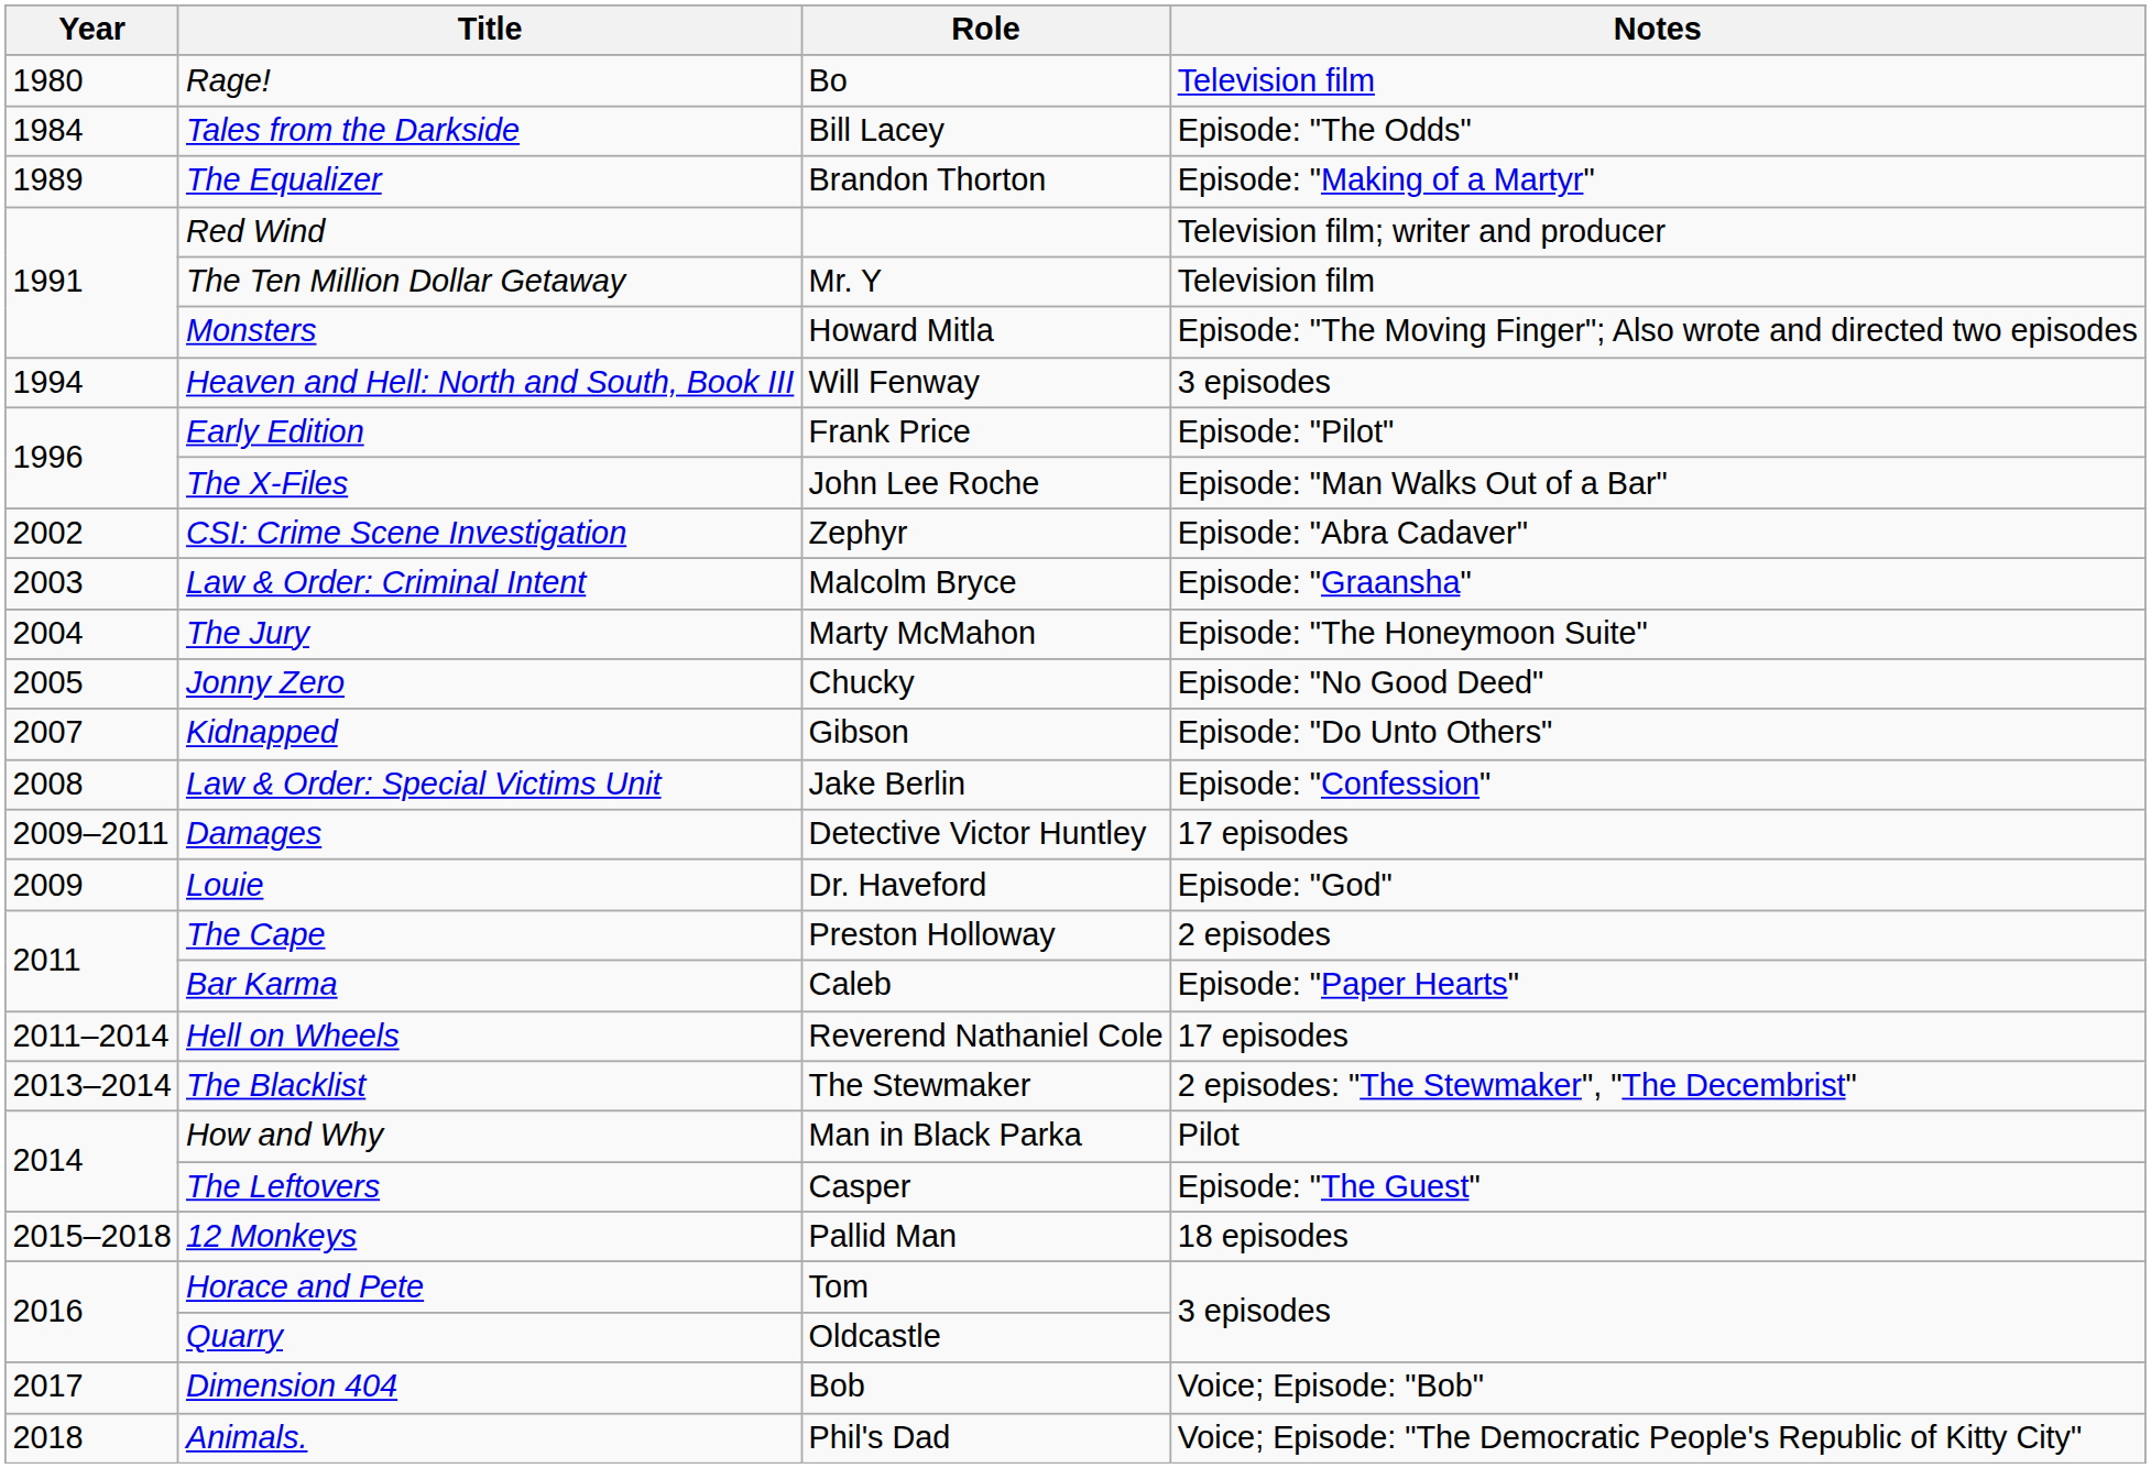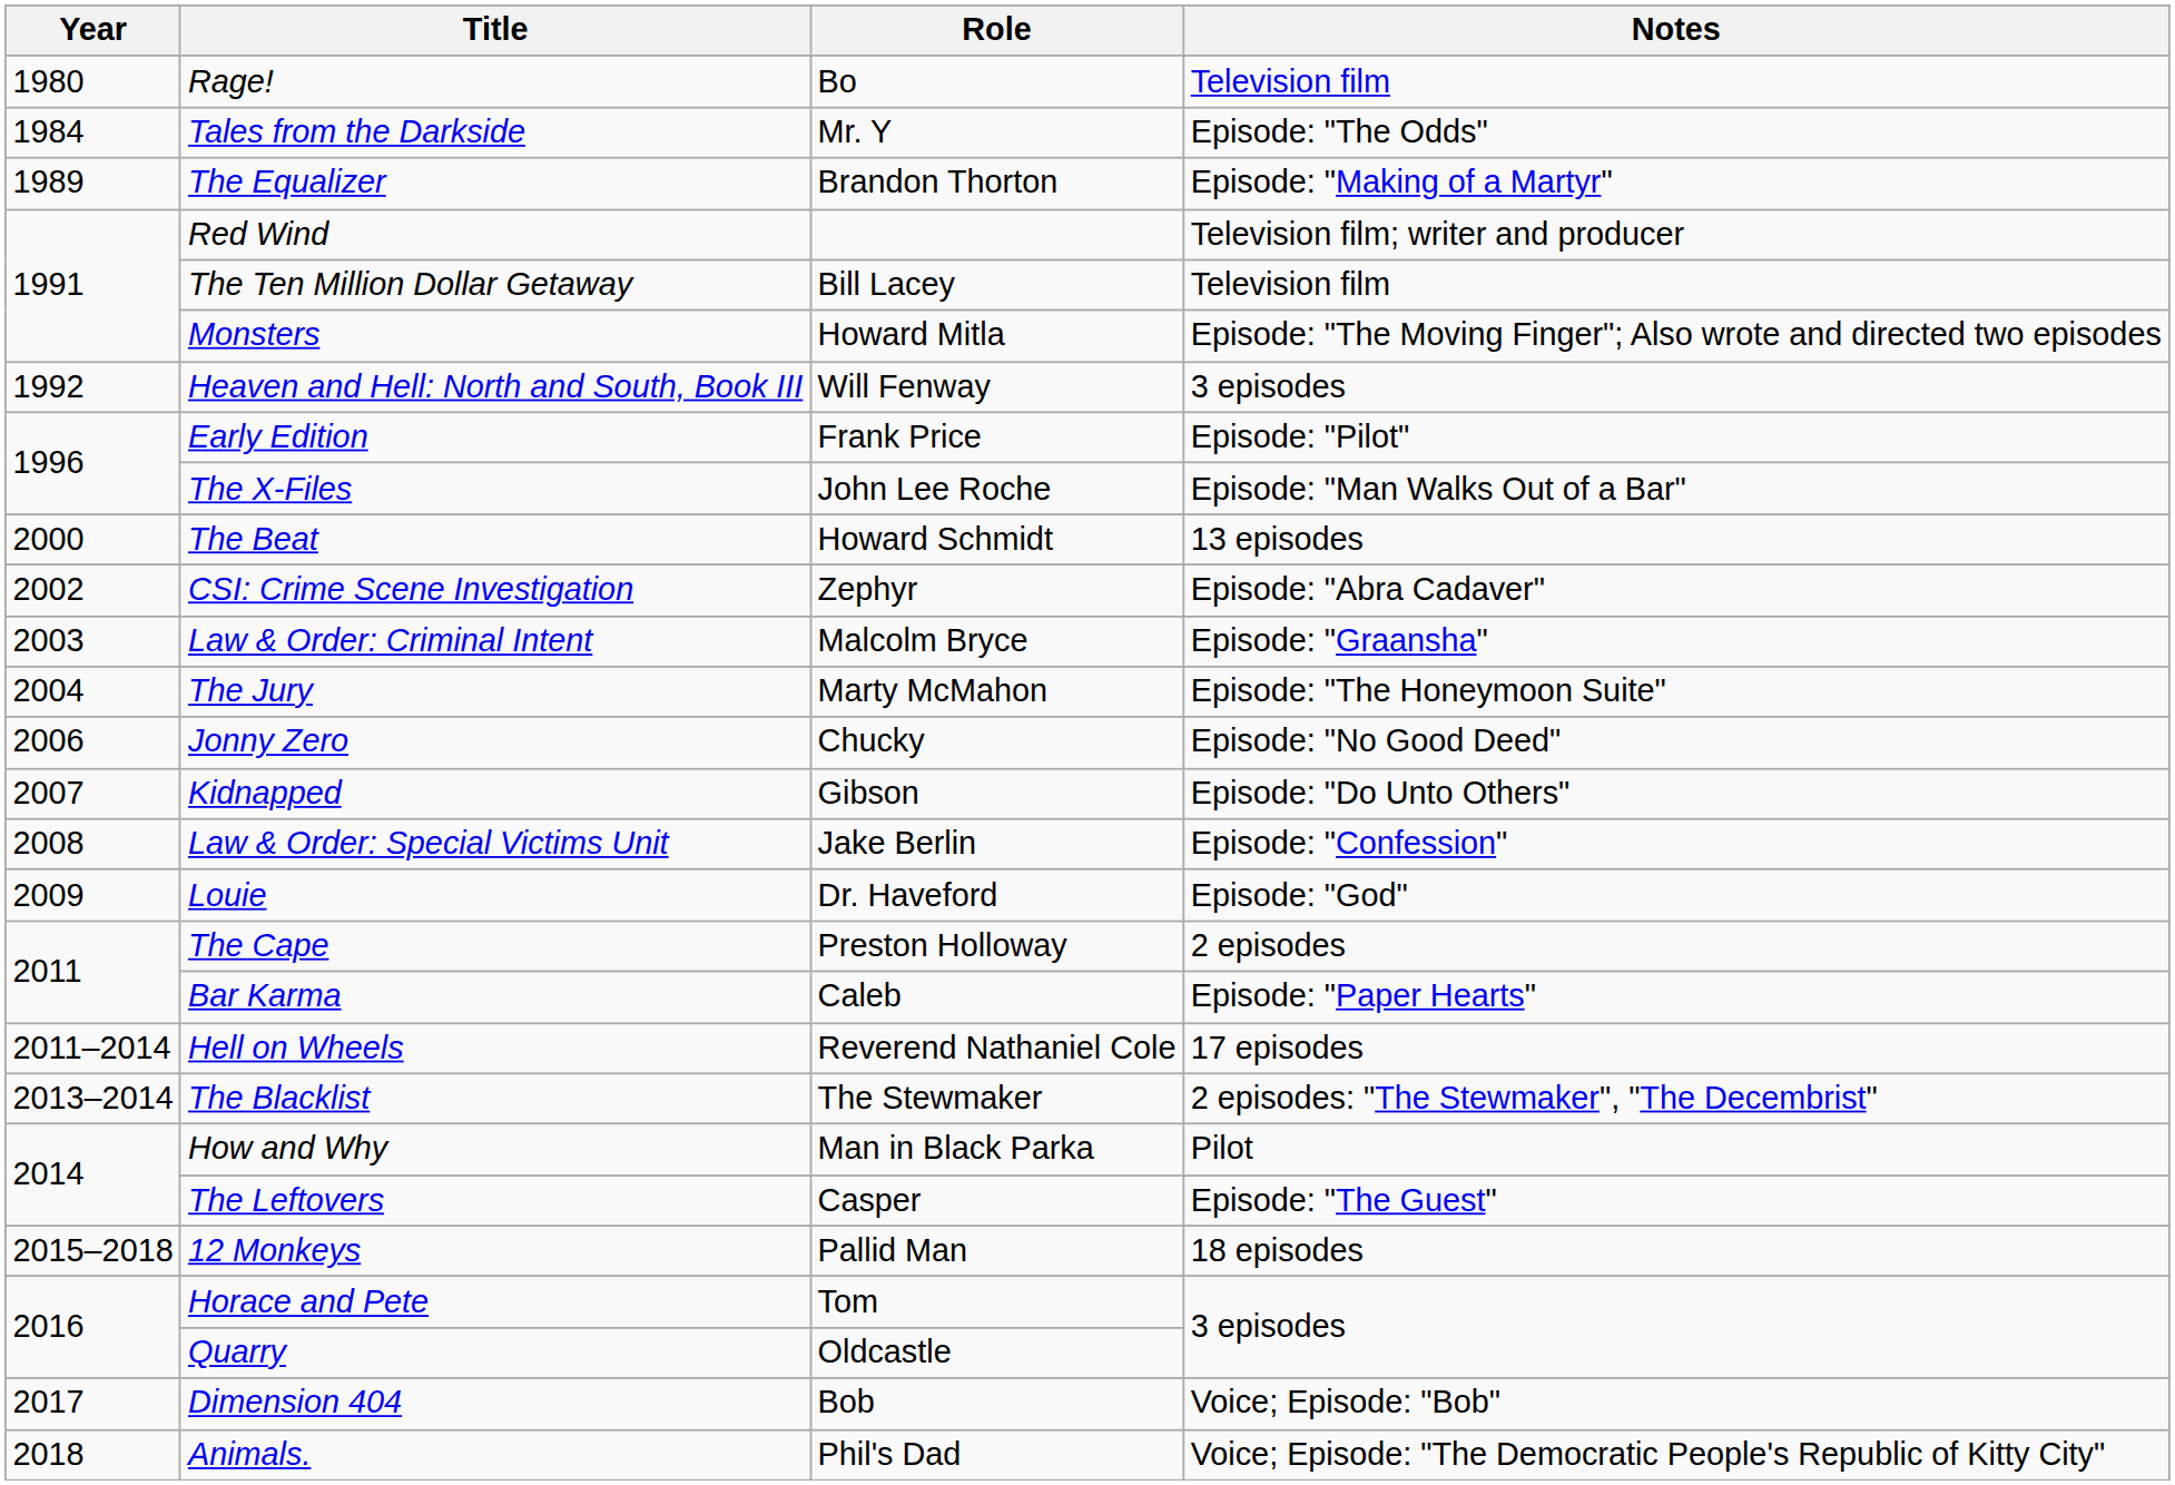 <table class="wikitable sortable">
 <tr>
 <th>Year</th>
 <th>Title</th>
 <th>Role</th>
 <th class="unsortable">Notes</th>
 </tr>
 <tr>
 <td>1980</td>
 <td><em>Rage!</em></td>
 <td>Bo</td>
 <td><a href='#'>Television film</a></td>
 </tr>
 <tr>
 <td>1984</td>
 <td><em><a href='#'>Tales from the Darkside</a></em></td>
-<td>Bill Lacey</td>
+<td>Mr. Y</td>
 <td>Episode: "The Odds"</td>
 </tr>
 <tr>
 <td>1989</td>
 <td><em><a href='#'>The Equalizer</a></em></td>
 <td>Brandon Thorton</td>
 <td>Episode: "<a href='#'>Making of a Martyr</a>"</td>
 </tr>
 <tr>
 <td rowspan="3">1991</td>
 <td><em>Red Wind</em></td>
 <td></td>
 <td>Television film; writer and producer</td>
 </tr>
 <tr>
 <td><em>The Ten Million Dollar Getaway</em></td>
-<td>Mr. Y</td>
+<td>Bill Lacey</td>
 <td>Television film</td>
 </tr>
 <tr>
 <td><em><a href='#'>Monsters</a></em></td>
 <td>Howard Mitla</td>
 <td>Episode: "The Moving Finger"; Also wrote and directed two episodes</td>
 </tr>
 <tr>
-<td>1994</td>
+<td>1992</td>
 <td><em><a href='#'>Heaven and Hell: North and South, Book III</a></em></td>
 <td>Will Fenway</td>
 <td>3 episodes</td>
 </tr>
 <tr>
 <td rowspan="2">1996</td>
 <td><em><a href='#'>Early Edition</a></em></td>
 <td>Frank Price</td>
 <td>Episode: "Pilot"</td>
 </tr>
 <tr>
 <td><em><a href='#'>The X-Files</a></em></td>
 <td>John Lee Roche</td>
 <td>Episode: "Man Walks Out of a Bar"</td>
+</tr>
+<tr>
+<td>2000</td>
+<td><em><a href='#'>The Beat</a></em></td>
+<td>Howard Schmidt</td>
+<td>13 episodes</td>
 </tr>
 <tr>
 <td>2002</td>
 <td><em><a href='#'>CSI: Crime Scene Investigation</a></em></td>
 <td>Zephyr</td>
 <td>Episode: "Abra Cadaver"</td>
 </tr>
 <tr>
 <td>2003</td>
 <td><em><a href='#'>Law & Order: Criminal Intent</a></em></td>
 <td>Malcolm Bryce</td>
 <td>Episode: "<a href='#'>Graansha</a>"</td>
 </tr>
 <tr>
 <td>2004</td>
 <td><em><a href='#'>The Jury</a></em></td>
 <td>Marty McMahon</td>
 <td>Episode: "The Honeymoon Suite"</td>
 </tr>
 <tr>
-<td>2005</td>
+<td>2006</td>
 <td><em><a href='#'>Jonny Zero</a></em></td>
 <td>Chucky</td>
 <td>Episode: "No Good Deed"</td>
 </tr>
 <tr>
 <td>2007</td>
 <td><em><a href='#'>Kidnapped</a></em></td>
 <td>Gibson</td>
 <td>Episode: "Do Unto Others"</td>
 </tr>
 <tr>
 <td>2008</td>
 <td><em><a href='#'>Law & Order: Special Victims Unit</a></em></td>
 <td>Jake Berlin</td>
 <td>Episode: "<a href='#'>Confession</a>"</td>
-</tr>
-<tr>
-<td>2009–2011</td>
-<td><em><a href='#'>Damages</a></em></td>
-<td>Detective Victor Huntley</td>
-<td>17 episodes</td>
 </tr>
 <tr>
 <td>2009</td>
 <td><em><a href='#'>Louie</a></em></td>
 <td>Dr. Haveford</td>
 <td>Episode: "God"</td>
 </tr>
 <tr>
 <td rowspan="2">2011</td>
 <td><em><a href='#'>The Cape</a></em></td>
 <td>Preston Holloway</td>
 <td>2 episodes</td>
 </tr>
 <tr>
 <td><em><a href='#'>Bar Karma</a></em></td>
 <td>Caleb</td>
 <td>Episode: "<a href='#'>Paper Hearts</a>"</td>
 </tr>
 <tr>
 <td>2011–2014</td>
 <td><em><a href='#'>Hell on Wheels</a></em></td>
 <td>Reverend Nathaniel Cole</td>
 <td>17 episodes</td>
 </tr>
 <tr>
 <td>2013–2014</td>
 <td><em><a href='#'>The Blacklist</a></em></td>
 <td>The Stewmaker</td>
 <td>2 episodes: "<a href='#'>The Stewmaker</a>", "<a href='#'>The Decembrist</a>"</td>
 </tr>
 <tr>
 <td rowspan="2">2014</td>
 <td><em>How and Why</em></td>
 <td>Man in Black Parka</td>
 <td>Pilot</td>
 </tr>
 <tr>
 <td><em><a href='#'>The Leftovers</a></em></td>
 <td>Casper</td>
 <td>Episode: "<a href='#'>The Guest</a>"</td>
 </tr>
 <tr>
 <td>2015–2018</td>
 <td><em><a href='#'>12 Monkeys</a></em></td>
 <td>Pallid Man</td>
 <td>18 episodes</td>
 </tr>
 <tr>
 <td rowspan="2">2016</td>
 <td><em><a href='#'>Horace and Pete</a></em></td>
 <td>Tom</td>
 <td rowspan="2">3 episodes</td>
 </tr>
 <tr>
 <td><em><a href='#'>Quarry</a></em></td>
 <td>Oldcastle</td>
 </tr>
 <tr>
 <td>2017</td>
 <td><em><a href='#'>Dimension 404</a></em></td>
 <td>Bob</td>
 <td>Voice; Episode: "Bob"</td>
 </tr>
 <tr>
 <td>2018</td>
 <td><em><a href='#'>Animals.</a></em></td>
 <td>Phil's Dad</td>
 <td>Voice; Episode: "The Democratic People's Republic of Kitty City"</td>
 </tr>
 </table>
